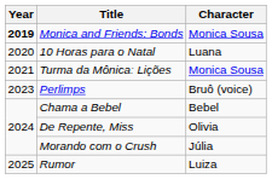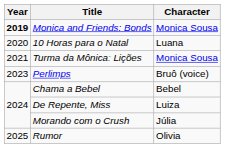 <table class="wikitable">
 <tr>
 <th>Year</th>
 <th>Title</th>
 <th>Character</th>
 </tr>
 <tr>
 <td><strong>2019</strong></td>
 <td><em><a href='#'>Monica and Friends: Bonds</a></em></td>
 <td><a href='#'>Monica Sousa</a></td>
 </tr>
 <tr>
 <td>2020</td>
 <td><em>10 Horas para o Natal</em></td>
 <td>Luana</td>
 </tr>
 <tr>
 <td>2021</td>
 <td><em>Turma da Mônicaː Lições</em></td>
 <td><a href='#'>Monica Sousa</a></td>
 </tr>
 <tr>
 <td>2023</td>
 <td><em><a href='#'>Perlimps</a></em></td>
 <td>Bruô (voice)</td>
 </tr>
 <tr>
 <td rowspan="3">2024</td>
 <td><em>Chama a Bebel</em></td>
 <td>Bebel</td>
 </tr>
 <tr>
 <td><em>De Repente, Miss</em></td>
-<td>Olivia</td>
+<td>Luiza</td>
 </tr>
 <tr>
 <td><em>Morando com o Crush</em></td>
 <td>Júlia</td>
 </tr>
 <tr>
 <td>2025</td>
 <td><em>Rumor</em></td>
-<td>Luiza</td>
+<td>Olivia</td>
 </tr>
 </table>
